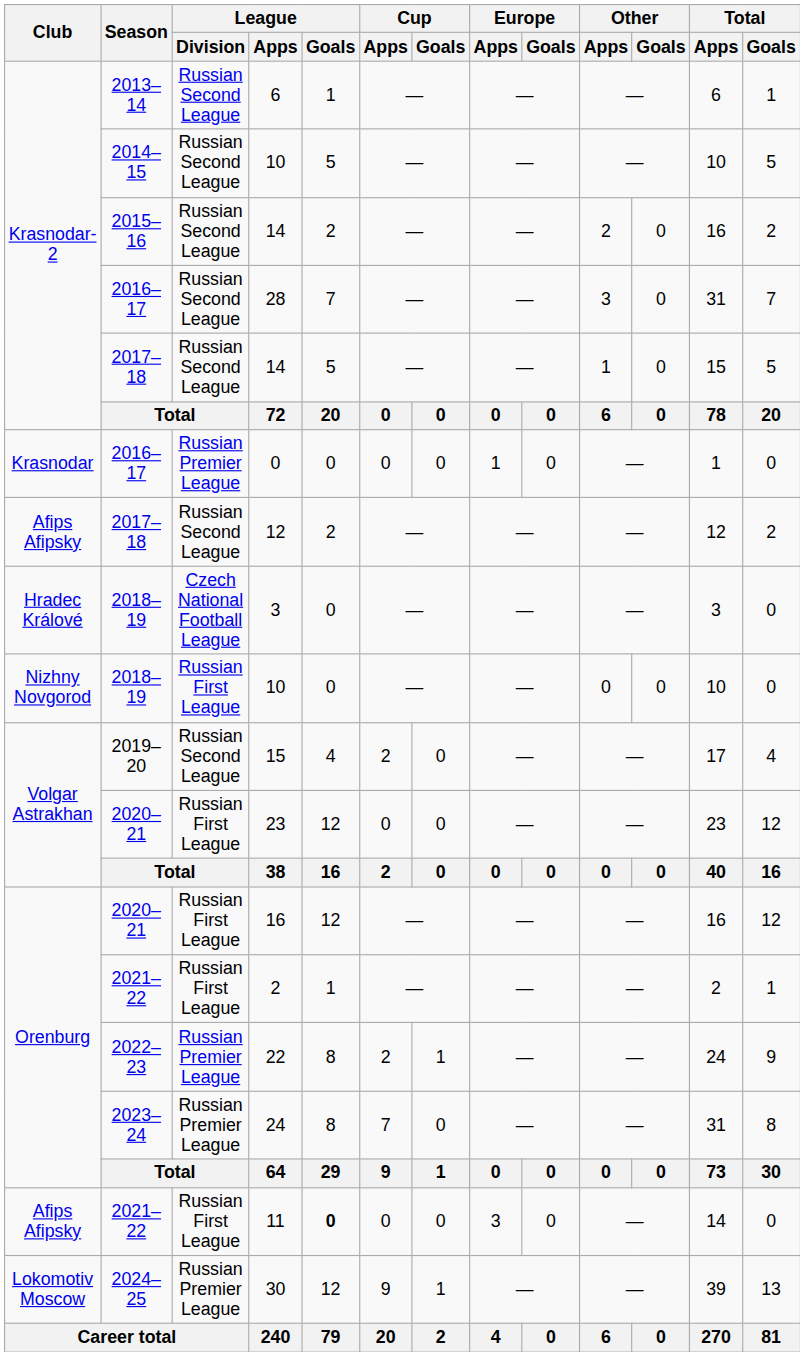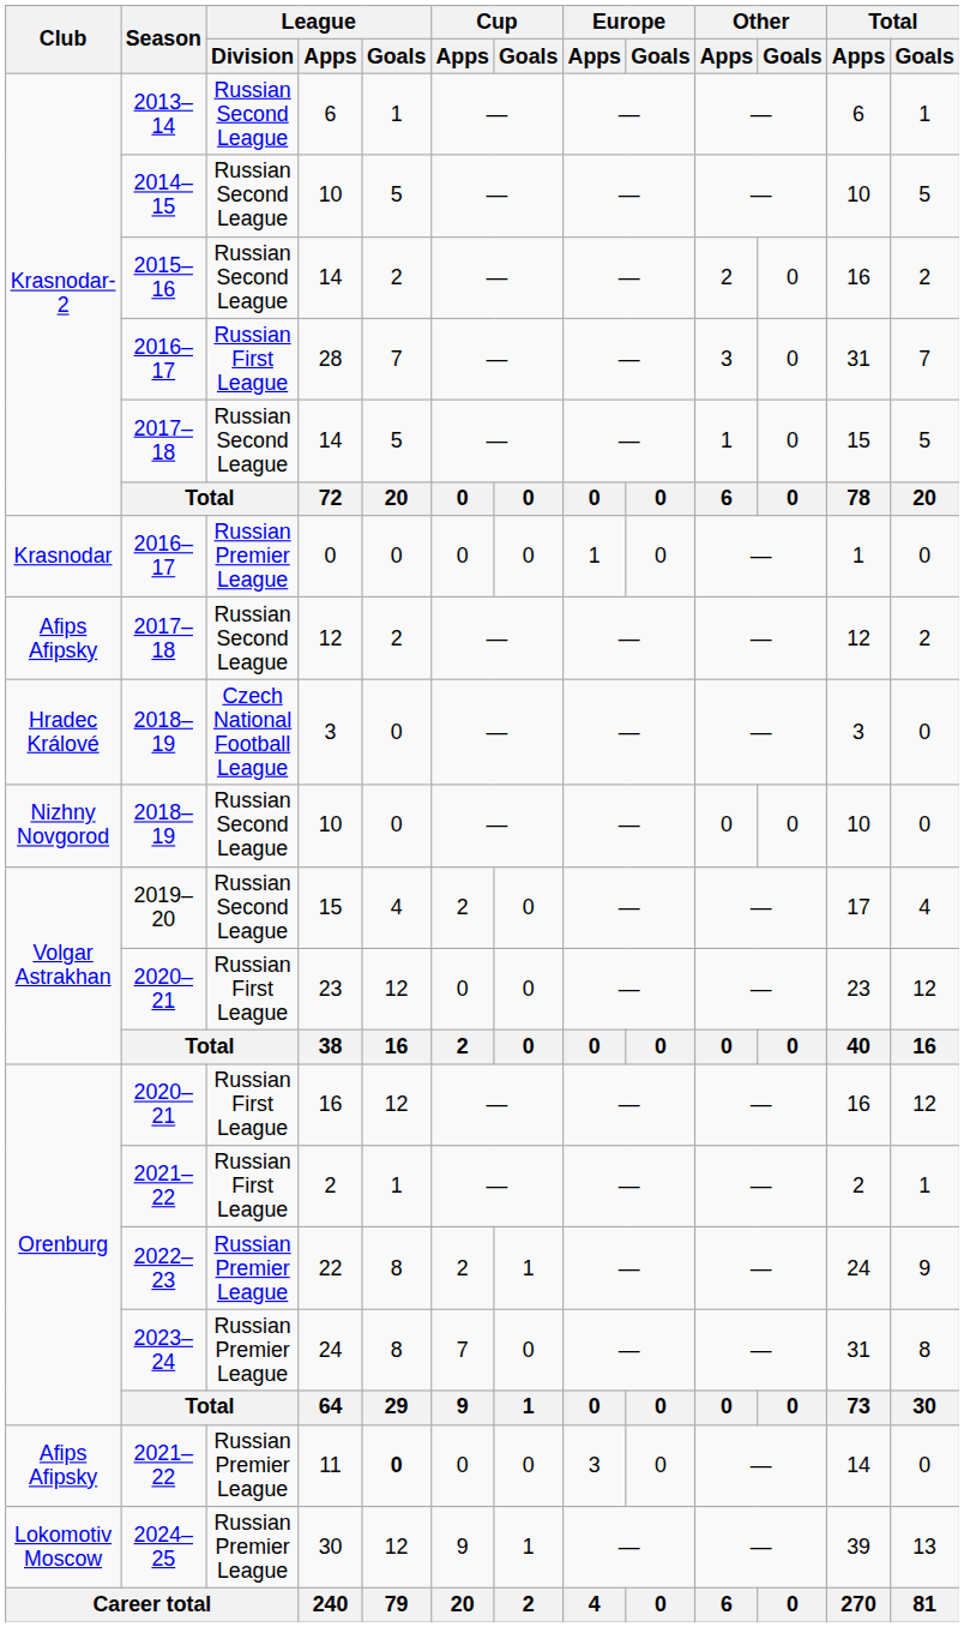 <table class="wikitable" style="text-align: center;">
 <tr>
 <th rowspan="2">Club</th>
 <th rowspan="2">Season</th>
 <th colspan="3">League</th>
 <th colspan="2">Cup</th>
 <th colspan="2">Europe</th>
 <th colspan="2">Other</th>
 <th colspan="2">Total</th>
 </tr>
 <tr>
 <th>Division</th>
 <th>Apps</th>
 <th>Goals</th>
 <th>Apps</th>
 <th>Goals</th>
 <th>Apps</th>
 <th>Goals</th>
 <th>Apps</th>
 <th>Goals</th>
 <th>Apps</th>
 <th>Goals</th>
 </tr>
 <tr>
 <td rowspan="6"><a href='#'>Krasnodar-2</a></td>
 <td><a href='#'>2013–14</a></td>
 <td><a href='#'>Russian Second League</a></td>
 <td>6</td>
 <td>1</td>
 <td colspan="2">—</td>
 <td colspan="2">—</td>
 <td colspan="2">—</td>
 <td>6</td>
 <td>1</td>
 </tr>
 <tr>
 <td><a href='#'>2014–15</a></td>
 <td>Russian Second League</td>
 <td>10</td>
 <td>5</td>
 <td colspan="2">—</td>
 <td colspan="2">—</td>
 <td colspan="2">—</td>
 <td>10</td>
 <td>5</td>
 </tr>
 <tr>
 <td><a href='#'>2015–16</a></td>
 <td>Russian Second League</td>
 <td>14</td>
 <td>2</td>
 <td colspan="2">—</td>
 <td colspan="2">—</td>
 <td>2</td>
 <td>0</td>
 <td>16</td>
 <td>2</td>
 </tr>
 <tr>
 <td><a href='#'>2016–17</a></td>
-<td>Russian Second League</td>
+<td><a href='#'>Russian First League</a></td>
 <td>28</td>
 <td>7</td>
 <td colspan="2">—</td>
 <td colspan="2">—</td>
 <td>3</td>
 <td>0</td>
 <td>31</td>
 <td>7</td>
 </tr>
 <tr>
 <td><a href='#'>2017–18</a></td>
 <td>Russian Second League</td>
 <td>14</td>
 <td>5</td>
 <td colspan="2">—</td>
 <td colspan="2">—</td>
 <td>1</td>
 <td>0</td>
 <td>15</td>
 <td>5</td>
 </tr>
 <tr>
 <th colspan=2>Total</th>
 <th>72</th>
 <th>20</th>
 <th>0</th>
 <th>0</th>
 <th>0</th>
 <th>0</th>
 <th>6</th>
 <th>0</th>
 <th>78</th>
 <th>20</th>
 </tr>
 <tr>
 <td><a href='#'>Krasnodar</a></td>
 <td><a href='#'>2016–17</a></td>
 <td><a href='#'>Russian Premier League</a></td>
 <td>0</td>
 <td>0</td>
 <td>0</td>
 <td>0</td>
 <td>1</td>
 <td>0</td>
 <td colspan="2">—</td>
 <td>1</td>
 <td>0</td>
 </tr>
 <tr>
 <td><a href='#'>Afips Afipsky</a></td>
 <td><a href='#'>2017–18</a></td>
 <td>Russian Second League</td>
 <td>12</td>
 <td>2</td>
 <td colspan="2">—</td>
 <td colspan="2">—</td>
 <td colspan="2">—</td>
 <td>12</td>
 <td>2</td>
 </tr>
 <tr>
 <td><a href='#'>Hradec Králové</a></td>
 <td><a href='#'>2018–19</a></td>
 <td><a href='#'>Czech National Football League</a></td>
 <td>3</td>
 <td>0</td>
 <td colspan="2">—</td>
 <td colspan="2">—</td>
 <td colspan="2">—</td>
 <td>3</td>
 <td>0</td>
 </tr>
 <tr>
 <td><a href='#'>Nizhny Novgorod</a></td>
 <td><a href='#'>2018–19</a></td>
-<td><a href='#'>Russian First League</a></td>
+<td>Russian Second League</td>
 <td>10</td>
 <td>0</td>
 <td colspan="2">—</td>
 <td colspan="2">—</td>
 <td>0</td>
 <td>0</td>
 <td>10</td>
 <td>0</td>
 </tr>
 <tr>
 <td rowspan="3"><a href='#'>Volgar Astrakhan</a></td>
 <td>2019–20</td>
 <td>Russian Second League</td>
 <td>15</td>
 <td>4</td>
 <td>2</td>
 <td>0</td>
 <td colspan="2">—</td>
 <td colspan="2">—</td>
 <td>17</td>
 <td>4</td>
 </tr>
 <tr>
 <td><a href='#'>2020–21</a></td>
 <td>Russian First League</td>
 <td>23</td>
 <td>12</td>
 <td>0</td>
 <td>0</td>
 <td colspan="2">—</td>
 <td colspan="2">—</td>
 <td>23</td>
 <td>12</td>
 </tr>
 <tr>
 <th colspan="2">Total</th>
 <th>38</th>
 <th>16</th>
 <th>2</th>
 <th>0</th>
 <th>0</th>
 <th>0</th>
 <th>0</th>
 <th>0</th>
 <th>40</th>
 <th>16</th>
 </tr>
 <tr>
 <td rowspan="5"><a href='#'>Orenburg</a></td>
 <td><a href='#'>2020–21</a></td>
 <td>Russian First League</td>
 <td>16</td>
 <td>12</td>
 <td colspan="2">—</td>
 <td colspan="2">—</td>
 <td colspan="2">—</td>
 <td>16</td>
 <td>12</td>
 </tr>
 <tr>
 <td><a href='#'>2021–22</a></td>
 <td>Russian First League</td>
 <td>2</td>
 <td>1</td>
 <td colspan="2">—</td>
 <td colspan="2">—</td>
 <td colspan="2">—</td>
 <td>2</td>
 <td>1</td>
 </tr>
 <tr>
 <td><a href='#'>2022–23</a></td>
 <td><a href='#'>Russian Premier League</a></td>
 <td>22</td>
 <td>8</td>
 <td>2</td>
 <td>1</td>
 <td colspan="2">—</td>
 <td colspan="2">—</td>
 <td>24</td>
 <td>9</td>
 </tr>
 <tr>
 <td><a href='#'>2023–24</a></td>
 <td>Russian Premier League</td>
 <td>24</td>
 <td>8</td>
 <td>7</td>
 <td>0</td>
 <td colspan="2">—</td>
 <td colspan="2">—</td>
 <td>31</td>
 <td>8</td>
 </tr>
 <tr>
 <th colspan="2">Total</th>
 <th>64</th>
 <th>29</th>
 <th>9</th>
 <th>1</th>
 <th>0</th>
 <th>0</th>
 <th>0</th>
 <th>0</th>
 <th>73</th>
 <th>30</th>
 </tr>
 <tr>
 <td><a href='#'>Afips Afipsky</a></td>
 <td><a href='#'>2021–22</a></td>
-<td>Russian First League</td>
+<td>Russian Premier League</td>
 <td>11</td>
 <td><strong>0</strong></td>
 <td>0</td>
 <td>0</td>
 <td>3</td>
 <td>0</td>
 <td colspan="2">—</td>
 <td>14</td>
 <td>0</td>
 </tr>
 <tr>
 <td><a href='#'>Lokomotiv Moscow</a></td>
 <td><a href='#'>2024–25</a></td>
 <td>Russian Premier League</td>
 <td>30</td>
 <td>12</td>
 <td>9</td>
 <td>1</td>
 <td colspan="2">—</td>
 <td colspan="2">—</td>
 <td>39</td>
 <td>13</td>
 </tr>
 <tr>
 <th colspan="3">Career total</th>
 <th>240</th>
 <th>79</th>
 <th>20</th>
 <th>2</th>
 <th>4</th>
 <th>0</th>
 <th>6</th>
 <th>0</th>
 <th>270</th>
 <th>81</th>
 </tr>
 </table>
